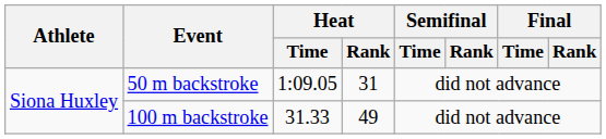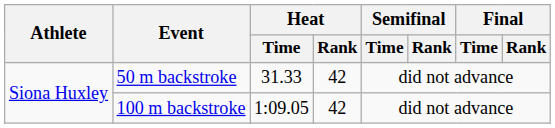 <table class=wikitable style="font-size:90%">
 <tr>
 <th rowspan="2">Athlete</th>
 <th rowspan="2">Event</th>
 <th colspan="2">Heat</th>
 <th colspan="2">Semifinal</th>
 <th colspan="2">Final</th>
 </tr>
 <tr style="font-size:95%">
 <th>Time</th>
 <th>Rank</th>
 <th>Time</th>
 <th>Rank</th>
 <th>Time</th>
 <th>Rank</th>
 </tr>
 <tr align=center>
 <td align=left rowspan=2><a href='#'>Siona Huxley</a></td>
 <td align=left><a href='#'>50 m backstroke</a></td>
-<td>1:09.05</td>
-<td>31</td>
+<td>31.33</td>
+<td>42</td>
 <td colspan=4>did not advance</td>
 </tr>
 <tr align=center>
 <td align=left><a href='#'>100 m backstroke</a></td>
-<td>31.33</td>
-<td>49</td>
+<td>1:09.05</td>
+<td>42</td>
 <td colspan=4>did not advance</td>
 </tr>
 </table>
